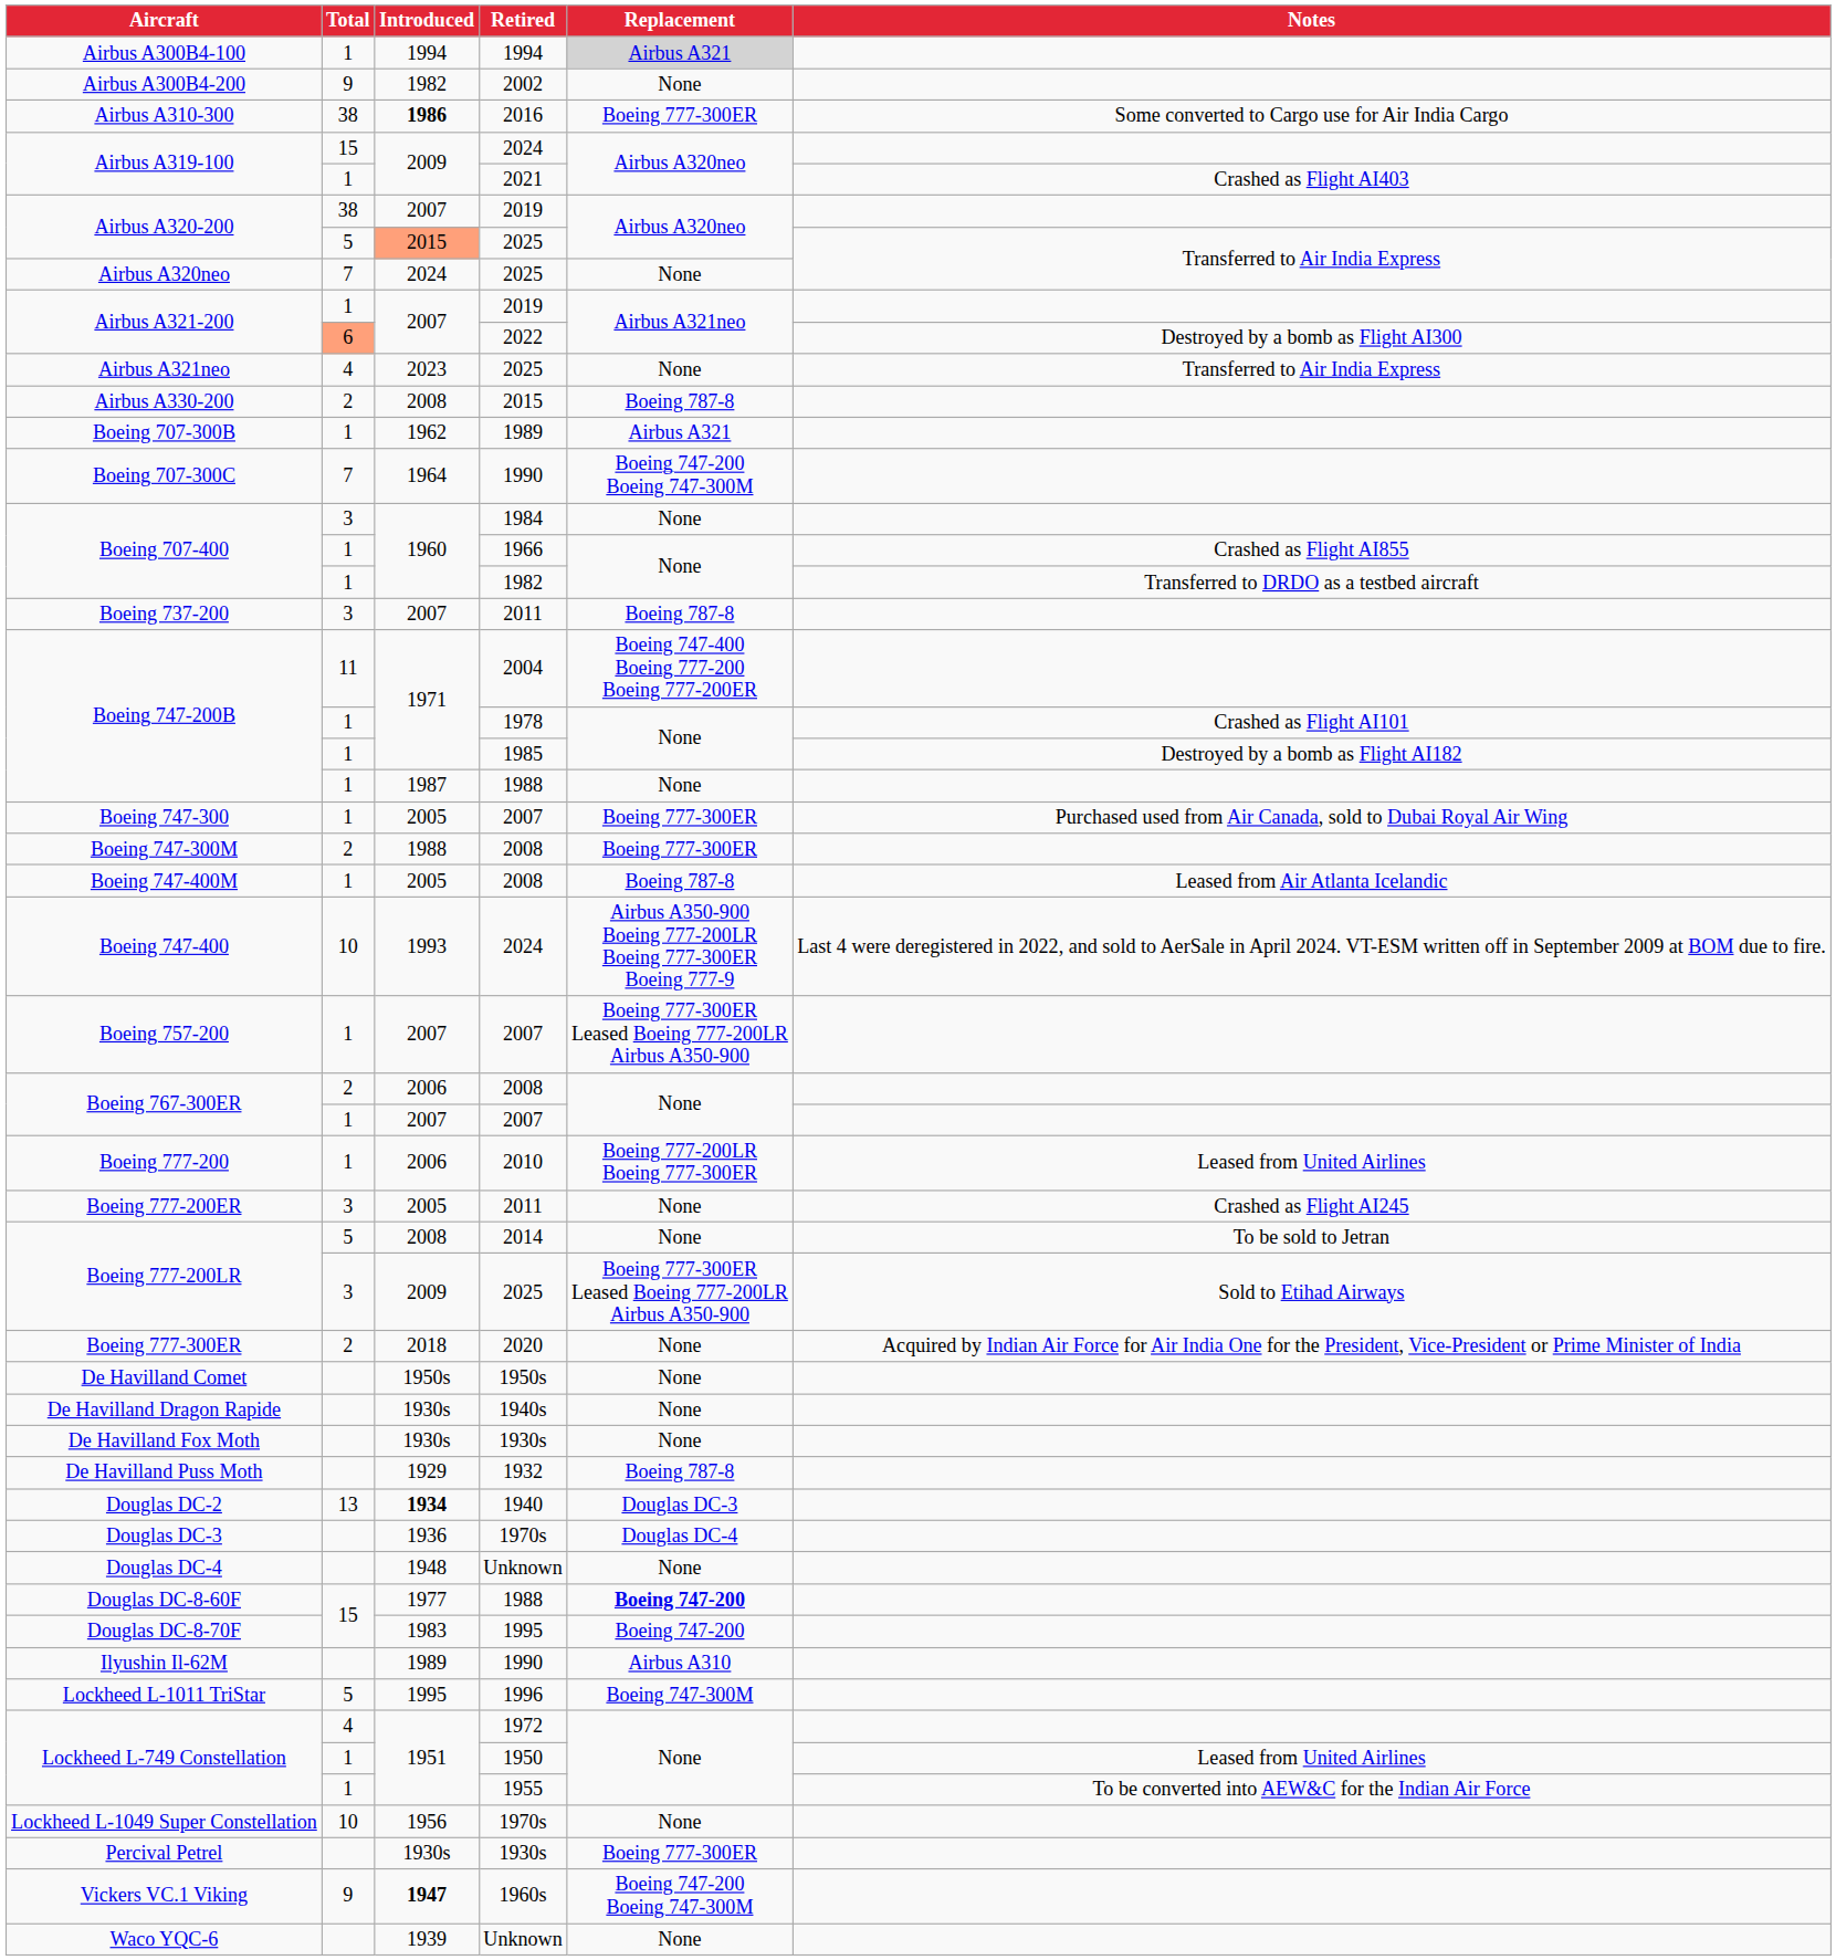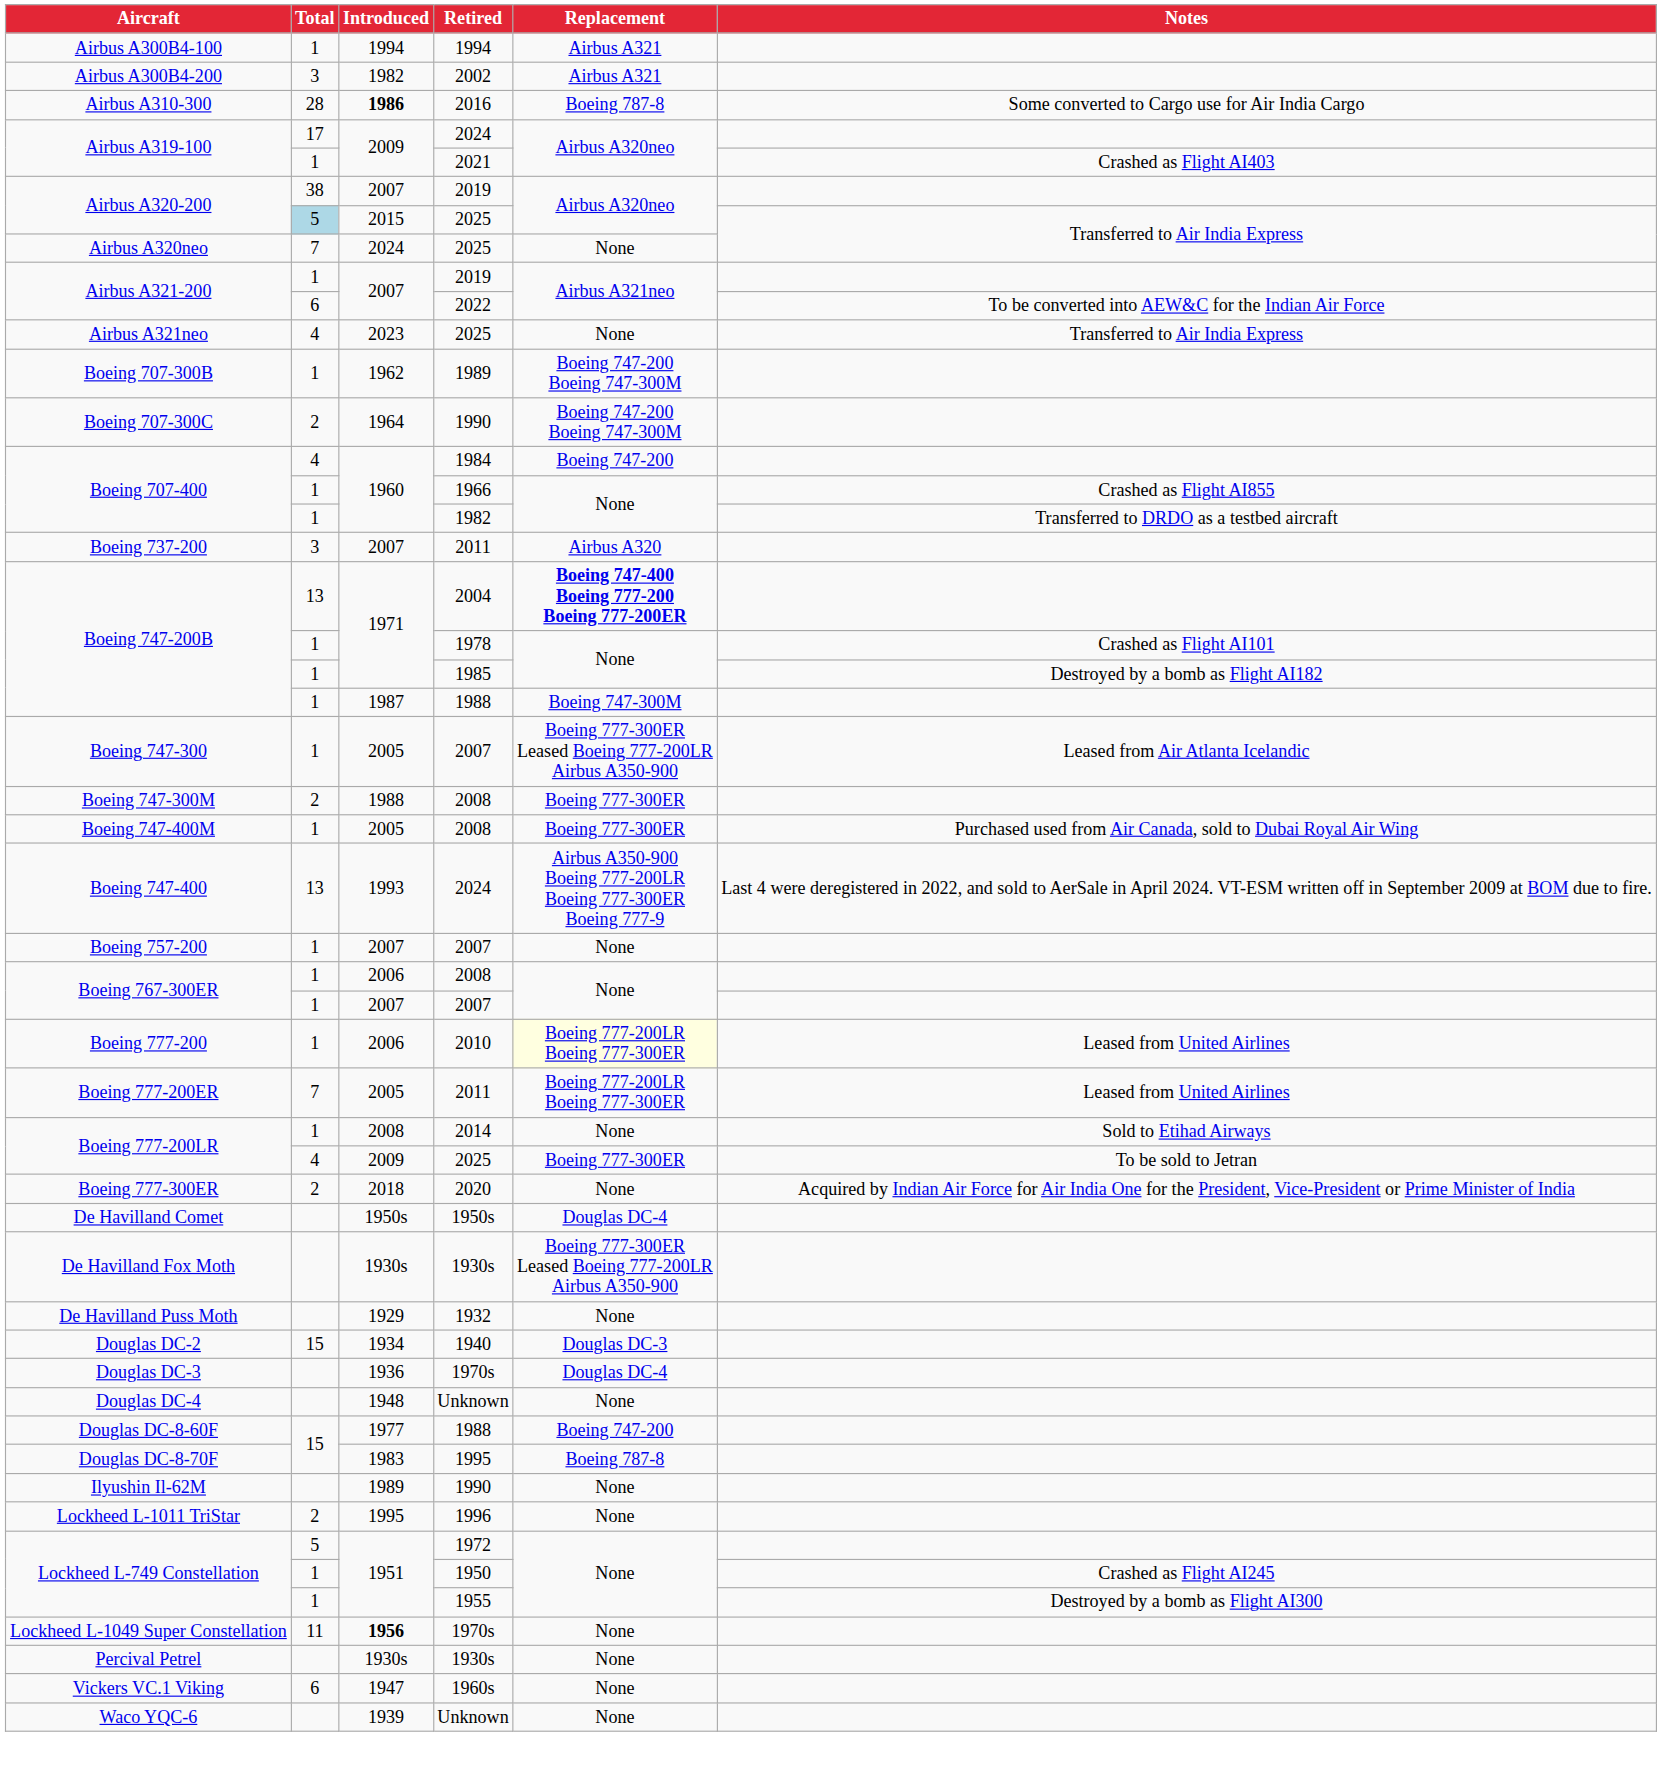 <table class="wikitable sortable" style="margin:1em auto; text-align:center;">
 <tr>
 <th style="background:#E32636; color:white;">Aircraft</th>
 <th style="background:#E32636; color:white;">Total</th>
 <th style="background:#E32636; color:white;">Introduced</th>
 <th style="background:#E32636; color:white;">Retired</th>
 <th style="background:#E32636; color:white;">Replacement</th>
 <th style="background:#E32636; color:white;">Notes</th>
 </tr>
 <tr>
 <td><a href='#'>Airbus A300B4-100</a></td>
 <td>1</td>
 <td>1994</td>
 <td>1994</td>
-<td style="background: lightgrey;"><a href='#'>Airbus A321</a></td>
+<td><a href='#'>Airbus A321</a></td>
 <td></td>
 </tr>
 <tr>
 <td><a href='#'>Airbus A300B4-200</a></td>
-<td>9</td>
+<td>3</td>
 <td>1982</td>
 <td>2002</td>
-<td>None</td>
+<td><a href='#'>Airbus A321</a></td>
 <td></td>
 </tr>
 <tr>
 <td><a href='#'>Airbus A310-300</a></td>
-<td>38</td>
+<td>28</td>
 <td><strong>1986</strong></td>
 <td>2016</td>
-<td><a href='#'>Boeing 777-300ER</a></td>
+<td><a href='#'>Boeing 787-8</a></td>
 <td>Some converted to Cargo use for Air India Cargo</td>
 </tr>
 <tr>
 <td rowspan="2"><a href='#'>Airbus A319-100</a></td>
-<td>15</td>
+<td>17</td>
 <td rowspan="2">2009</td>
 <td>2024</td>
 <td rowspan="2"><a href='#'>Airbus A320neo</a></td>
 <td></td>
 </tr>
 <tr>
 <td>1</td>
 <td>2021</td>
 <td>Crashed as <a href='#'>Flight AI403</a></td>
 </tr>
 <tr>
 <td rowspan="2"><a href='#'>Airbus A320-200</a></td>
 <td>38</td>
 <td>2007</td>
 <td>2019</td>
 <td rowspan="2"><a href='#'>Airbus A320neo</a></td>
 <td></td>
 </tr>
 <tr>
-<td>5</td>
-<td style="background: lightsalmon;">2015</td>
+<td style="background: lightblue;">5</td>
+<td>2015</td>
 <td>2025</td>
 <td rowspan="2">Transferred to <a href='#'>Air India Express</a></td>
 </tr>
 <tr>
 <td><a href='#'>Airbus A320neo</a></td>
 <td>7</td>
 <td>2024</td>
 <td>2025</td>
 <td>None</td>
 </tr>
 <tr>
 <td rowspan="2"><a href='#'>Airbus A321-200</a></td>
 <td>1</td>
 <td rowspan="2">2007</td>
 <td>2019</td>
 <td rowspan="2"><a href='#'>Airbus A321neo</a></td>
 <td></td>
 </tr>
 <tr>
-<td style="background: lightsalmon;">6</td>
+<td>6</td>
 <td>2022</td>
-<td>Destroyed by a bomb as <a href='#'>Flight AI300</a></td>
+<td>To be converted into <a href='#'>AEW&C</a> for the <a href='#'>Indian Air Force</a></td>
 </tr>
 <tr>
 <td><a href='#'>Airbus A321neo</a></td>
 <td>4</td>
 <td>2023</td>
 <td>2025</td>
 <td>None</td>
 <td>Transferred to <a href='#'>Air India Express</a></td>
 </tr>
 <tr>
-<td><a href='#'>Airbus A330-200</a></td>
-<td>2</td>
-<td>2008</td>
-<td>2015</td>
-<td><a href='#'>Boeing 787-8</a></td>
-<td></td>
-</tr>
-<tr>
 <td><a href='#'>Boeing 707-300B</a></td>
 <td>1</td>
 <td>1962</td>
 <td>1989</td>
-<td><a href='#'>Airbus A321</a></td>
+<td><a href='#'>Boeing 747-200</a><br><a href='#'>Boeing 747-300M</a></td>
 <td></td>
 </tr>
 <tr>
 <td><a href='#'>Boeing 707-300C</a></td>
-<td>7</td>
+<td>2</td>
 <td>1964</td>
 <td>1990</td>
 <td><a href='#'>Boeing 747-200</a><br><a href='#'>Boeing 747-300M</a></td>
 <td></td>
 </tr>
 <tr>
 <td rowspan="3"><a href='#'>Boeing 707-400</a></td>
-<td>3</td>
+<td>4</td>
 <td rowspan="3">1960</td>
 <td>1984</td>
-<td>None</td>
+<td><a href='#'>Boeing 747-200</a></td>
 <td></td>
 </tr>
 <tr>
 <td>1</td>
 <td>1966</td>
 <td rowspan="2">None</td>
 <td>Crashed as <a href='#'>Flight AI855</a></td>
 </tr>
 <tr>
 <td>1</td>
 <td>1982</td>
 <td>Transferred to <a href='#'>DRDO</a> as a testbed aircraft</td>
 </tr>
 <tr>
 <td><a href='#'>Boeing 737-200</a></td>
 <td>3</td>
 <td>2007</td>
 <td>2011</td>
-<td><a href='#'>Boeing 787-8</a></td>
+<td><a href='#'>Airbus A320</a></td>
 <td></td>
 </tr>
 <tr>
 <td rowspan="4"><a href='#'>Boeing 747-200B</a></td>
-<td>11</td>
+<td>13</td>
 <td rowspan="3">1971</td>
 <td>2004</td>
-<td><a href='#'>Boeing 747-400</a><br><a href='#'>Boeing 777-200</a><br><a href='#'>Boeing 777-200ER</a></td>
+<td><strong><a href='#'>Boeing 747-400</a><br><a href='#'>Boeing 777-200</a><br><a href='#'>Boeing 777-200ER</a></strong></td>
 <td></td>
 </tr>
 <tr>
 <td>1</td>
 <td>1978</td>
 <td rowspan="2">None</td>
 <td>Crashed as <a href='#'>Flight AI101</a></td>
 </tr>
 <tr>
 <td>1</td>
 <td>1985</td>
 <td>Destroyed by a bomb as <a href='#'>Flight AI182</a></td>
 </tr>
 <tr>
 <td>1</td>
 <td>1987</td>
 <td>1988</td>
-<td>None</td>
+<td><a href='#'>Boeing 747-300M</a></td>
 <td></td>
 </tr>
 <tr>
 <td><a href='#'>Boeing 747-300</a></td>
 <td>1</td>
 <td>2005</td>
 <td>2007</td>
-<td><a href='#'>Boeing 777-300ER</a></td>
-<td>Purchased used from <a href='#'>Air Canada</a>, sold to <a href='#'>Dubai Royal Air Wing</a></td>
+<td><a href='#'>Boeing 777-300ER</a><br>Leased <a href='#'>Boeing 777-200LR</a><br><a href='#'>Airbus A350-900</a></td>
+<td>Leased from <a href='#'>Air Atlanta Icelandic</a></td>
 </tr>
 <tr>
 <td><a href='#'>Boeing 747-300M</a></td>
 <td>2</td>
 <td>1988</td>
 <td>2008</td>
 <td><a href='#'>Boeing 777-300ER</a></td>
 <td></td>
 </tr>
 <tr>
 <td><a href='#'>Boeing 747-400M</a></td>
 <td>1</td>
 <td>2005</td>
 <td>2008</td>
-<td><a href='#'>Boeing 787-8</a></td>
-<td>Leased from <a href='#'>Air Atlanta Icelandic</a></td>
+<td><a href='#'>Boeing 777-300ER</a></td>
+<td>Purchased used from <a href='#'>Air Canada</a>, sold to <a href='#'>Dubai Royal Air Wing</a></td>
 </tr>
 <tr>
 <td><a href='#'>Boeing 747-400</a></td>
-<td>10</td>
+<td>13</td>
 <td>1993</td>
 <td>2024</td>
 <td><a href='#'>Airbus A350-900</a><br><a href='#'>Boeing 777-200LR</a><br><a href='#'>Boeing 777-300ER</a><br><a href='#'>Boeing 777-9</a></td>
 <td>Last 4 were deregistered in 2022, and sold to AerSale in April 2024. VT-ESM written off in September 2009 at <a href='#'>BOM</a> due to fire.</td>
 </tr>
 <tr>
 <td><a href='#'>Boeing 757-200</a></td>
 <td>1</td>
 <td>2007</td>
 <td>2007</td>
-<td><a href='#'>Boeing 777-300ER</a><br>Leased <a href='#'>Boeing 777-200LR</a><br><a href='#'>Airbus A350-900</a></td>
+<td>None</td>
 <td></td>
 </tr>
 <tr>
 <td rowspan="2"><a href='#'>Boeing 767-300ER</a></td>
-<td>2</td>
+<td>1</td>
 <td>2006</td>
 <td>2008</td>
 <td rowspan="2">None</td>
 <td></td>
 </tr>
 <tr>
 <td>1</td>
 <td>2007</td>
 <td>2007</td>
 <td></td>
 </tr>
 <tr>
 <td><a href='#'>Boeing 777-200</a></td>
 <td>1</td>
 <td>2006</td>
 <td>2010</td>
+<td style="background: lightyellow;"><a href='#'>Boeing 777-200LR</a><br><a href='#'>Boeing 777-300ER</a></td>
+<td>Leased from <a href='#'>United Airlines</a></td>
+</tr>
+<tr>
+<td><a href='#'>Boeing 777-200ER</a></td>
+<td>7</td>
+<td>2005</td>
+<td>2011</td>
 <td><a href='#'>Boeing 777-200LR</a><br><a href='#'>Boeing 777-300ER</a></td>
 <td>Leased from <a href='#'>United Airlines</a></td>
 </tr>
 <tr>
-<td><a href='#'>Boeing 777-200ER</a></td>
-<td>3</td>
-<td>2005</td>
-<td>2011</td>
-<td>None</td>
-<td>Crashed as <a href='#'>Flight AI245</a></td>
-</tr>
-<tr>
 <td rowspan="2"><a href='#'>Boeing 777-200LR</a></td>
-<td>5</td>
+<td>1</td>
 <td>2008</td>
 <td>2014</td>
 <td>None</td>
-<td>To be sold to Jetran</td>
+<td>Sold to <a href='#'>Etihad Airways</a></td>
 </tr>
 <tr>
-<td>3</td>
+<td>4</td>
 <td>2009</td>
 <td>2025</td>
-<td><a href='#'>Boeing 777-300ER</a><br>Leased <a href='#'>Boeing 777-200LR</a><br><a href='#'>Airbus A350-900</a></td>
-<td>Sold to <a href='#'>Etihad Airways</a></td>
+<td><a href='#'>Boeing 777-300ER</a></td>
+<td>To be sold to Jetran</td>
 </tr>
 <tr>
 <td><a href='#'>Boeing 777-300ER</a></td>
 <td>2</td>
 <td>2018</td>
 <td>2020</td>
 <td>None</td>
 <td>Acquired by <a href='#'>Indian Air Force</a> for <a href='#'>Air India One</a> for the <a href='#'>President</a>, <a href='#'>Vice-President</a> or <a href='#'>Prime Minister of India</a></td>
 </tr>
 <tr>
 <td><a href='#'>De Havilland Comet</a></td>
 <td></td>
 <td>1950s</td>
 <td>1950s</td>
-<td>None</td>
-<td></td>
-</tr>
-<tr>
-<td><a href='#'>De Havilland Dragon Rapide</a></td>
-<td></td>
-<td>1930s</td>
-<td>1940s</td>
-<td>None</td>
+<td><a href='#'>Douglas DC-4</a></td>
 <td></td>
 </tr>
 <tr>
 <td><a href='#'>De Havilland Fox Moth</a></td>
 <td></td>
 <td>1930s</td>
 <td>1930s</td>
-<td>None</td>
+<td><a href='#'>Boeing 777-300ER</a><br>Leased <a href='#'>Boeing 777-200LR</a><br><a href='#'>Airbus A350-900</a></td>
 <td></td>
 </tr>
 <tr>
 <td><a href='#'>De Havilland Puss Moth</a></td>
 <td></td>
 <td>1929</td>
 <td>1932</td>
-<td><a href='#'>Boeing 787-8</a></td>
+<td>None</td>
 <td></td>
 </tr>
 <tr>
 <td><a href='#'>Douglas DC-2</a></td>
-<td>13</td>
-<td><strong>1934</strong></td>
+<td>15</td>
+<td>1934</td>
 <td>1940</td>
 <td><a href='#'>Douglas DC-3</a></td>
 <td></td>
 </tr>
 <tr>
 <td><a href='#'>Douglas DC-3</a></td>
 <td></td>
 <td>1936</td>
 <td>1970s</td>
 <td><a href='#'>Douglas DC-4</a></td>
 <td></td>
 </tr>
 <tr>
 <td><a href='#'>Douglas DC-4</a></td>
 <td></td>
 <td>1948</td>
 <td>Unknown</td>
 <td>None</td>
 <td></td>
 </tr>
 <tr>
 <td><a href='#'>Douglas DC-8-60F</a></td>
 <td rowspan="2">15</td>
 <td>1977</td>
 <td>1988</td>
-<td><strong><a href='#'>Boeing 747-200</a></strong></td>
+<td><a href='#'>Boeing 747-200</a></td>
 <td></td>
 </tr>
 <tr>
 <td><a href='#'>Douglas DC-8-70F</a></td>
 <td>1983</td>
 <td>1995</td>
-<td><a href='#'>Boeing 747-200</a></td>
+<td><a href='#'>Boeing 787-8</a></td>
 <td></td>
 </tr>
 <tr>
 <td><a href='#'>Ilyushin Il-62M</a></td>
 <td></td>
 <td>1989</td>
 <td>1990</td>
-<td><a href='#'>Airbus A310</a></td>
+<td>None</td>
 <td></td>
 </tr>
 <tr>
 <td><a href='#'>Lockheed L-1011 TriStar</a></td>
-<td>5</td>
+<td>2</td>
 <td>1995</td>
 <td>1996</td>
-<td><a href='#'>Boeing 747-300M</a></td>
+<td>None</td>
 <td></td>
 </tr>
 <tr>
 <td rowspan="3"><a href='#'>Lockheed L-749 Constellation</a></td>
-<td>4</td>
+<td>5</td>
 <td rowspan="3">1951</td>
 <td>1972</td>
 <td rowspan="3">None</td>
 <td></td>
 </tr>
 <tr>
 <td>1</td>
 <td>1950</td>
-<td>Leased from <a href='#'>United Airlines</a></td>
+<td>Crashed as <a href='#'>Flight AI245</a></td>
 </tr>
 <tr>
 <td>1</td>
 <td>1955</td>
-<td>To be converted into <a href='#'>AEW&C</a> for the <a href='#'>Indian Air Force</a></td>
+<td>Destroyed by a bomb as <a href='#'>Flight AI300</a></td>
 </tr>
 <tr>
 <td><a href='#'>Lockheed L-1049 Super Constellation</a></td>
-<td>10</td>
-<td>1956</td>
+<td>11</td>
+<td><strong>1956</strong></td>
 <td>1970s</td>
 <td>None</td>
 <td></td>
 </tr>
 <tr>
 <td><a href='#'>Percival Petrel</a></td>
 <td></td>
 <td>1930s</td>
 <td>1930s</td>
-<td><a href='#'>Boeing 777-300ER</a></td>
+<td>None</td>
 <td></td>
 </tr>
 <tr>
 <td><a href='#'>Vickers VC.1 Viking</a></td>
-<td>9</td>
-<td><strong>1947</strong></td>
+<td>6</td>
+<td>1947</td>
 <td>1960s</td>
-<td><a href='#'>Boeing 747-200</a><br><a href='#'>Boeing 747-300M</a></td>
+<td>None</td>
 <td></td>
 </tr>
 <tr>
 <td><a href='#'>Waco YQC-6</a></td>
 <td></td>
 <td>1939</td>
 <td>Unknown</td>
 <td>None</td>
 <td></td>
 </tr>
 </table>
